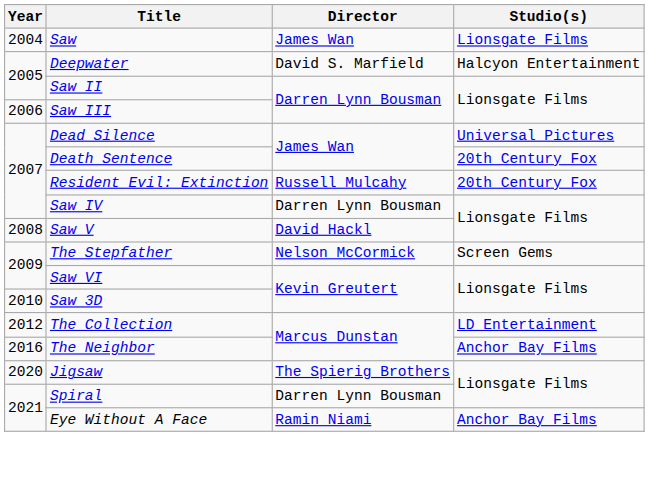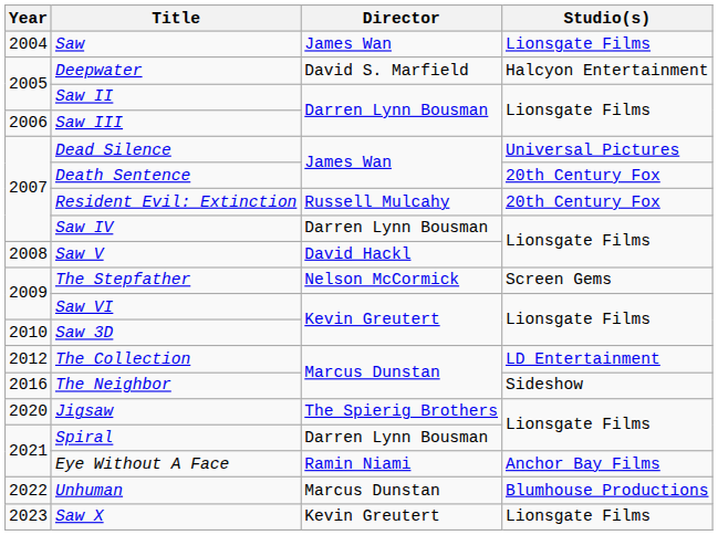 <table class="wikitable plainrowheaders">
 <tr>
 <th>Year</th>
 <th>Title</th>
 <th>Director</th>
 <th>Studio(s)</th>
 </tr>
 <tr>
 <td>2004</td>
 <td><em><a href='#'>Saw</a></em></td>
 <td><a href='#'>James Wan</a></td>
 <td><a href='#'>Lionsgate Films</a></td>
 </tr>
 <tr>
 <td rowspan=2>2005</td>
 <td><em><a href='#'>Deepwater</a></em></td>
 <td>David S. Marfield</td>
 <td>Halcyon Entertainment</td>
 </tr>
 <tr>
 <td><em><a href='#'>Saw II</a></em></td>
 <td rowspan=2><a href='#'>Darren Lynn Bousman</a></td>
 <td rowspan=2>Lionsgate Films</td>
 </tr>
 <tr>
 <td>2006</td>
 <td><em><a href='#'>Saw III</a></em></td>
 </tr>
 <tr>
 <td rowspan=4>2007</td>
 <td><em><a href='#'>Dead Silence</a></em></td>
 <td rowspan=2><a href='#'>James Wan</a></td>
 <td><a href='#'>Universal Pictures</a></td>
 </tr>
 <tr>
 <td><em><a href='#'>Death Sentence</a></em></td>
 <td><a href='#'>20th Century Fox</a></td>
 </tr>
 <tr>
 <td><em><a href='#'>Resident Evil: Extinction</a></em></td>
 <td><a href='#'>Russell Mulcahy</a></td>
 <td><a href='#'>20th Century Fox</a></td>
 </tr>
 <tr>
 <td><em><a href='#'>Saw IV</a></em></td>
 <td>Darren Lynn Bousman</td>
 <td rowspan=2>Lionsgate Films</td>
 </tr>
 <tr>
 <td>2008</td>
 <td><em><a href='#'>Saw V</a></em></td>
 <td><a href='#'>David Hackl</a></td>
 </tr>
 <tr>
 <td rowspan=2>2009</td>
 <td><em><a href='#'>The Stepfather</a></em></td>
 <td><a href='#'>Nelson McCormick</a></td>
 <td>Screen Gems</td>
 </tr>
 <tr>
 <td><em><a href='#'>Saw VI</a></em></td>
 <td rowspan=2><a href='#'>Kevin Greutert</a></td>
 <td rowspan=2>Lionsgate Films</td>
 </tr>
 <tr>
 <td>2010</td>
 <td><em><a href='#'>Saw 3D</a></em></td>
 </tr>
 <tr>
 <td>2012</td>
 <td><em><a href='#'>The Collection</a></em></td>
 <td rowspan=2><a href='#'>Marcus Dunstan</a></td>
 <td><a href='#'>LD Entertainment</a></td>
 </tr>
 <tr>
 <td>2016</td>
 <td><em><a href='#'>The Neighbor</a></em></td>
-<td><a href='#'>Anchor Bay Films</a></td>
+<td>Sideshow</td>
 </tr>
 <tr>
 <td>2020</td>
 <td><em><a href='#'>Jigsaw</a></em></td>
 <td><a href='#'>The Spierig Brothers</a></td>
 <td rowspan=2>Lionsgate Films</td>
 </tr>
 <tr>
 <td rowspan=2>2021</td>
 <td><em><a href='#'>Spiral</a></em></td>
 <td>Darren Lynn Bousman</td>
 </tr>
 <tr>
 <td><em>Eye Without A Face</em></td>
 <td><a href='#'>Ramin Niami</a></td>
 <td><a href='#'>Anchor Bay Films</a></td>
 </tr>
+<tr>
+<td>2022</td>
+<td><em><a href='#'>Unhuman</a></em></td>
+<td>Marcus Dunstan</td>
+<td><a href='#'>Blumhouse Productions</a></td>
+</tr>
+<tr>
+<td>2023</td>
+<td><em><a href='#'>Saw X</a></em></td>
+<td>Kevin Greutert</td>
+<td>Lionsgate Films</td>
+</tr>
 </table>
